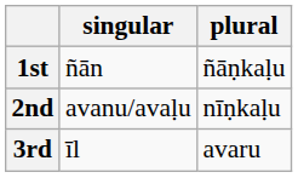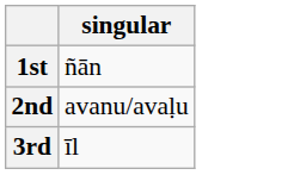 <table class="wikitable">
 <tr>
 <th></th>
 <th>singular</th>
-<th>plural</th>
 </tr>
 <tr>
 <th>1st</th>
 <td>ñān</td>
-<td>ñāṇkaḷu</td>
 </tr>
 <tr>
 <th>2nd</th>
 <td>avanu/avaḷu</td>
-<td>nīṇkaḷu</td>
 </tr>
 <tr>
 <th>3rd</th>
 <td>īl</td>
-<td>avaru</td>
 </tr>
 </table>
